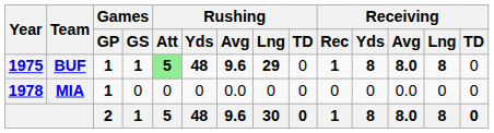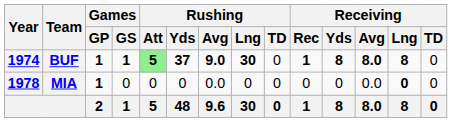 <table class="wikitable" style="text-align:center;">
 <tr>
 <th rowspan="2">Year</th>
 <th rowspan="2">Team</th>
 <th colspan="2">Games</th>
 <th colspan="5">Rushing</th>
 <th colspan="5">Receiving</th>
 </tr>
 <tr>
 <th>GP</th>
 <th>GS</th>
 <th>Att</th>
 <th>Yds</th>
 <th>Avg</th>
 <th>Lng</th>
 <th>TD</th>
 <th>Rec</th>
 <th>Yds</th>
 <th>Avg</th>
 <th>Lng</th>
 <th>TD</th>
 </tr>
 <tr>
-<th><a href='#'>1975</a></th>
+<th><a href='#'>1974</a></th>
 <th><a href='#'>BUF</a></th>
 <td><strong>1</strong></td>
 <td><strong>1</strong></td>
 <td style="background: lightgreen;"><strong>5</strong></td>
-<td><strong>48</strong></td>
-<td><strong>9.6</strong></td>
-<td><strong>29</strong></td>
+<td><strong>37</strong></td>
+<td><strong>9.0</strong></td>
+<td><strong>30</strong></td>
 <td>0</td>
 <td><strong>1</strong></td>
 <td><strong>8</strong></td>
 <td><strong>8.0</strong></td>
 <td><strong>8</strong></td>
 <td>0</td>
 </tr>
 <tr>
 <th><a href='#'>1978</a></th>
 <th><a href='#'>MIA</a></th>
 <td><strong>1</strong></td>
 <td>0</td>
 <td>0</td>
 <td>0</td>
 <td>0.0</td>
 <td>0</td>
 <td>0</td>
 <td>0</td>
 <td>0</td>
 <td>0.0</td>
-<td>0</td>
+<td><strong>0</strong></td>
 <td>0</td>
 </tr>
 <tr>
 <th colspan="2"></th>
 <th>2</th>
 <th>1</th>
 <th>5</th>
 <th>48</th>
 <th>9.6</th>
 <th>30</th>
 <th>0</th>
 <th>1</th>
 <th>8</th>
 <th>8.0</th>
 <th>8</th>
 <th>0</th>
 </tr>
 </table>
